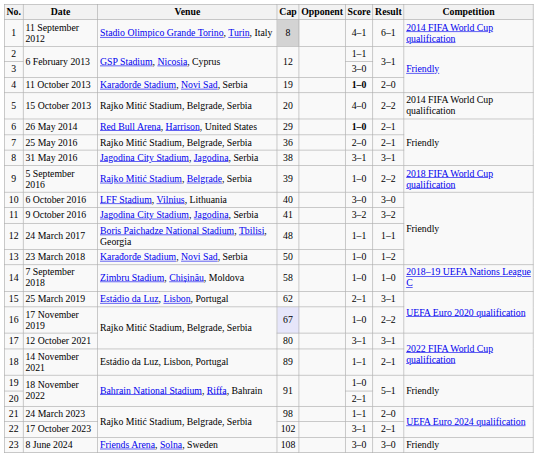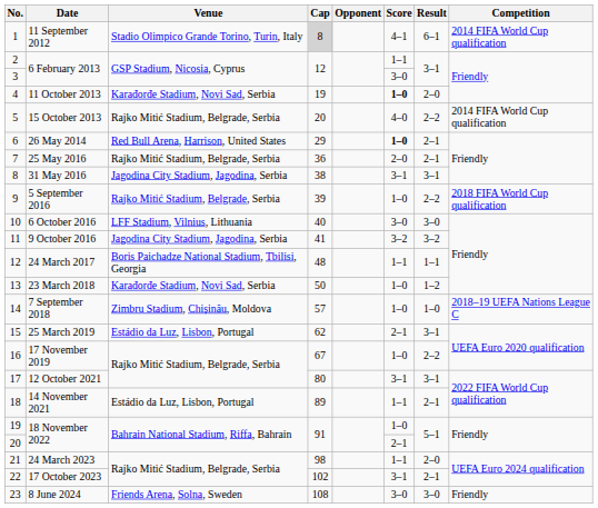 <table class="wikitable sortable">
 <tr>
 <th scope="col">No.</th>
 <th scope="col" data-sort-type="date">Date</th>
 <th scope="col">Venue</th>
 <th scope="col">Cap</th>
 <th scope="col">Opponent</th>
 <th scope="col">Score</th>
 <th scope="col">Result</th>
 <th scope="col">Competition</th>
 </tr>
 <tr>
 <td align="center">1</td>
 <td>11 September 2012</td>
 <td><a href='#'>Stadio Olimpico Grande Torino</a>, <a href='#'>Turin</a>, Italy</td>
 <td align="center" style="background: lightgrey;">8</td>
 <td></td>
 <td align="center">4–1</td>
 <td align="center">6–1</td>
 <td><a href='#'>2014 FIFA World Cup qualification</a></td>
 </tr>
 <tr>
 <td align="center">2</td>
 <td rowspan="2">6 February 2013</td>
 <td rowspan="2"><a href='#'>GSP Stadium</a>, <a href='#'>Nicosia</a>, Cyprus</td>
 <td rowspan="2" align="center">12</td>
 <td rowspan="2"></td>
 <td align="center">1–1</td>
 <td rowspan="2" align="center">3–1</td>
 <td rowspan="3"><a href='#'>Friendly</a></td>
 </tr>
 <tr>
 <td align="center">3</td>
 <td align="center">3–0</td>
 </tr>
 <tr>
 <td align="center">4</td>
 <td>11 October 2013</td>
 <td><a href='#'>Karađorđe Stadium</a>, <a href='#'>Novi Sad</a>, Serbia</td>
 <td align="center">19</td>
 <td></td>
 <td align="center"><strong>1–0</strong></td>
 <td align="center">2–0</td>
 </tr>
 <tr>
 <td align="center">5</td>
 <td>15 October 2013</td>
 <td>Rajko Mitić Stadium, Belgrade, Serbia</td>
 <td align="center">20</td>
 <td></td>
 <td align="center">4–0</td>
 <td align="center">2–2</td>
 <td>2014 FIFA World Cup qualification</td>
 </tr>
 <tr>
 <td align="center">6</td>
 <td>26 May 2014</td>
 <td><a href='#'>Red Bull Arena</a>, <a href='#'>Harrison</a>, United States</td>
 <td align="center">29</td>
 <td></td>
 <td align="center"><strong>1–0</strong></td>
 <td align="center">2–1</td>
 <td rowspan="3">Friendly</td>
 </tr>
 <tr>
 <td align="center">7</td>
 <td>25 May 2016</td>
 <td>Rajko Mitić Stadium, Belgrade, Serbia</td>
 <td align="center">36</td>
 <td></td>
 <td align="center">2–0</td>
 <td align="center">2–1</td>
 </tr>
 <tr>
 <td align="center">8</td>
 <td>31 May 2016</td>
 <td><a href='#'>Jagodina City Stadium</a>, <a href='#'>Jagodina</a>, Serbia</td>
 <td align="center">38</td>
 <td></td>
 <td align="center">3–1</td>
 <td align="center">3–1</td>
 </tr>
 <tr>
 <td align="center">9</td>
 <td>5 September 2016</td>
 <td><a href='#'>Rajko Mitić Stadium</a>, <a href='#'>Belgrade</a>, Serbia</td>
 <td align="center">39</td>
 <td></td>
 <td align="center">1–0</td>
 <td align="center">2–2</td>
 <td><a href='#'>2018 FIFA World Cup qualification</a></td>
 </tr>
 <tr>
 <td align="center">10</td>
 <td>6 October 2016</td>
 <td><a href='#'>LFF Stadium</a>, <a href='#'>Vilnius</a>, Lithuania</td>
 <td align="center">40</td>
 <td></td>
 <td align="center">3–0</td>
 <td align="center">3–0</td>
 <td rowspan="4">Friendly</td>
 </tr>
 <tr>
 <td align="center">11</td>
 <td>9 October 2016</td>
 <td><a href='#'>Jagodina City Stadium</a>, <a href='#'>Jagodina</a>, Serbia</td>
 <td align="center">41</td>
 <td></td>
 <td align="center">3–2</td>
 <td align="center">3–2</td>
 </tr>
 <tr>
 <td align="center">12</td>
 <td>24 March 2017</td>
 <td><a href='#'>Boris Paichadze National Stadium</a>, <a href='#'>Tbilisi</a>, Georgia</td>
 <td align="center">48</td>
 <td></td>
 <td align="center">1–1</td>
 <td align="center">1–1</td>
 </tr>
 <tr>
 <td align="center">13</td>
 <td>23 March 2018</td>
 <td><a href='#'>Karađorđe Stadium</a>, <a href='#'>Novi Sad</a>, Serbia</td>
 <td align="center">50</td>
 <td></td>
 <td align="center">1–0</td>
 <td align="center">1–2</td>
 </tr>
 <tr>
 <td align="center">14</td>
 <td>7 September 2018</td>
 <td><a href='#'>Zimbru Stadium</a>, <a href='#'>Chișinău</a>, Moldova</td>
-<td align="center">58</td>
+<td align="center">57</td>
 <td></td>
 <td align="center">1–0</td>
 <td align="center">1–0</td>
 <td><a href='#'>2018–19 UEFA Nations League C</a></td>
 </tr>
 <tr>
 <td align="center">15</td>
 <td>25 March 2019</td>
 <td><a href='#'>Estádio da Luz</a>, <a href='#'>Lisbon</a>, Portugal</td>
 <td align="center">62</td>
 <td></td>
 <td align="center">2–1</td>
 <td align="center">3–1</td>
 <td rowspan="2"><a href='#'>UEFA Euro 2020 qualification</a></td>
 </tr>
 <tr>
 <td align="center">16</td>
 <td>17 November 2019</td>
 <td rowspan="2">Rajko Mitić Stadium, Belgrade, Serbia</td>
-<td align="center" style="background: lavender;">67</td>
+<td align="center">67</td>
 <td></td>
 <td align="center">1–0</td>
 <td align="center">2–2</td>
 </tr>
 <tr>
 <td align="center">17</td>
 <td>12 October 2021</td>
 <td align="center">80</td>
 <td></td>
 <td align="center">3–1</td>
 <td align="center">3–1</td>
 <td rowspan="2"><a href='#'>2022 FIFA World Cup qualification</a></td>
 </tr>
 <tr>
 <td align="center">18</td>
 <td>14 November 2021</td>
 <td>Estádio da Luz, Lisbon, Portugal</td>
 <td align="center">89</td>
 <td></td>
 <td align="center">1–1</td>
 <td align="center">2–1</td>
 </tr>
 <tr>
 <td align="center">19</td>
 <td rowspan="2">18 November 2022</td>
 <td rowspan="2"><a href='#'>Bahrain National Stadium</a>, <a href='#'>Riffa</a>, Bahrain</td>
 <td rowspan="2" align="center">91</td>
 <td rowspan="2"></td>
 <td align="center">1–0</td>
 <td rowspan="2" align="center">5–1</td>
 <td rowspan="2">Friendly</td>
 </tr>
 <tr>
 <td align="center">20</td>
 <td align="center">2–1</td>
 </tr>
 <tr>
 <td align="center">21</td>
 <td>24 March 2023</td>
 <td rowspan="2">Rajko Mitić Stadium, Belgrade, Serbia</td>
 <td align="center">98</td>
 <td></td>
 <td align="center">1–1</td>
 <td align="center">2–0</td>
 <td rowspan="2"><a href='#'>UEFA Euro 2024 qualification</a></td>
 </tr>
 <tr>
 <td align="center">22</td>
 <td>17 October 2023</td>
 <td align="center">102</td>
 <td></td>
 <td align="center">3–1</td>
 <td align="center">2–1</td>
 </tr>
 <tr>
 <td align="center">23</td>
 <td>8 June 2024</td>
 <td><a href='#'>Friends Arena</a>, <a href='#'>Solna</a>, Sweden</td>
 <td align="center">108</td>
 <td></td>
 <td align="center">3–0</td>
 <td align="center">3–0</td>
 <td>Friendly</td>
 </tr>
 </table>
